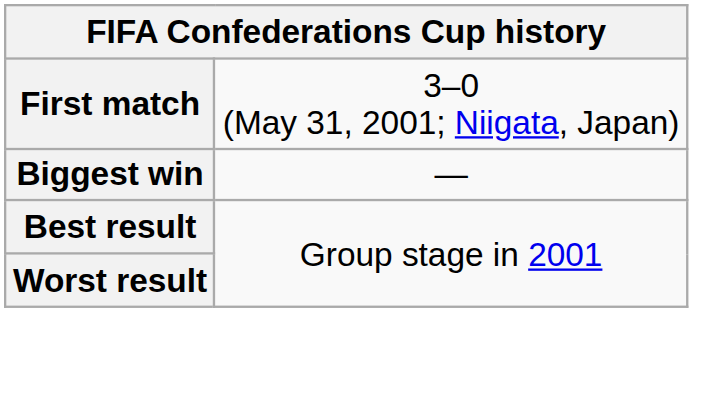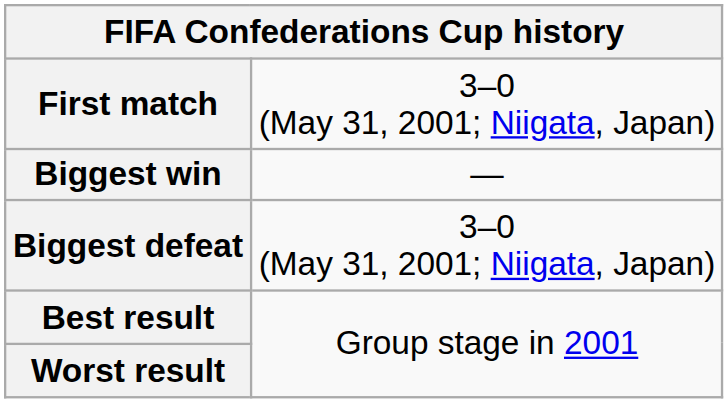 <table class="wikitable collapsible collapsed" style="text-align: center;font-size:90%;">
 <tr>
 <th colspan="2">FIFA Confederations Cup history</th>
 </tr>
 <tr>
 <th>First match</th>
 <td> 3–0 <br> (May 31, 2001; <a href='#'>Niigata</a>, Japan)</td>
 </tr>
 <tr>
 <th>Biggest win</th>
 <td>—</td>
 </tr>
 <tr>
+<th>Biggest defeat</th>
+<td> 3–0 <br> (May 31, 2001; <a href='#'>Niigata</a>, Japan)</td>
+</tr>
+<tr>
 <th>Best result</th>
 <td rowspan="2">Group stage in <a href='#'>2001</a></td>
 </tr>
 <tr>
 <th>Worst result</th>
 </tr>
 </table>
